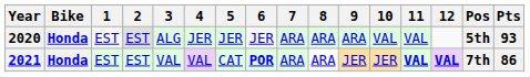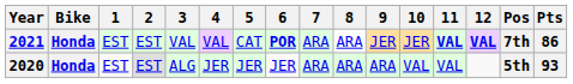 <table class="wikitable" style="text-align:center;">
 <tr>
 <th>Year</th>
 <th>Bike</th>
 <th>1</th>
 <th>2</th>
 <th>3</th>
 <th>4</th>
 <th>5</th>
 <th>6</th>
 <th>7</th>
 <th>8</th>
 <th>9</th>
 <th>10</th>
 <th>11</th>
 <th>12</th>
 <th>Pos</th>
 <th>Pts</th>
 </tr>
 <tr>
+<th><a href='#'>2021</a></th>
+<th><a href='#'>Honda</a></th>
+<td style="background:#DFFFDF;"><a href='#'>EST</a><br></td>
+<td style="background:#DFFFDF;"><a href='#'>EST</a><br></td>
+<td style="background:#DFFFDF;"><a href='#'>VAL</a><br></td>
+<td style="background:#EFCFFF;"><a href='#'>VAL</a><br></td>
+<td style="background:#DFFFDF;"><a href='#'>CAT</a><br></td>
+<td style="background:#DFFFDF;"><strong><a href='#'>POR</a></strong><br></td>
+<td style="background:#DFFFDF;"><a href='#'>ARA</a><br></td>
+<td style="background:#FFFFFF;"><a href='#'>ARA</a><br></td>
+<td style="background:#FFDF9F;"><a href='#'>JER</a><br></td>
+<td style="background:#FFDF9F;"><a href='#'>JER</a><br></td>
+<td style="background:#DFFFDF;"><strong><a href='#'>VAL</a></strong><br></td>
+<td style="background:#EFCFFF;"><strong><a href='#'>VAL</a></strong><br></td>
+<th>7th</th>
+<th>86</th>
+</tr>
+<tr>
 <th>2020</th>
 <th><a href='#'>Honda</a></th>
 <td><a href='#'>EST</a></td>
 <td style="background:#DFDFDF;"><a href='#'>EST</a><br></td>
 <td style="background:#DFFFDF;"><a href='#'>ALG</a><br></td>
 <td style="background:#DFFFDF;"><a href='#'>JER</a><br></td>
 <td style="background:#DFFFDF;"><a href='#'>JER</a><br></td>
 <td><a href='#'>JER</a></td>
 <td style="background:#DFFFDF;"><a href='#'>ARA</a><br></td>
 <td style="background:#DFFFDF;"><a href='#'>ARA</a><br></td>
 <td style="background:#DFFFDF;"><a href='#'>ARA</a><br></td>
 <td style="background:#DFFFDF;"><a href='#'>VAL</a><br></td>
 <td style="background:#DFFFDF;"><a href='#'>VAL</a><br></td>
 <td></td>
 <th>5th</th>
 <th>93</th>
 </tr>
-<tr>
-<th><a href='#'>2021</a></th>
-<th><a href='#'>Honda</a></th>
-<td style="background:#DFFFDF;"><a href='#'>EST</a><br></td>
-<td style="background:#DFFFDF;"><a href='#'>EST</a><br></td>
-<td style="background:#DFFFDF;"><a href='#'>VAL</a><br></td>
-<td style="background:#EFCFFF;"><a href='#'>VAL</a><br></td>
-<td style="background:#DFFFDF;"><a href='#'>CAT</a><br></td>
-<td style="background:#DFFFDF;"><strong><a href='#'>POR</a></strong><br></td>
-<td style="background:#DFFFDF;"><a href='#'>ARA</a><br></td>
-<td style="background:#FFFFFF;"><a href='#'>ARA</a><br></td>
-<td style="background:#FFDF9F;"><a href='#'>JER</a><br></td>
-<td style="background:#FFDF9F;"><a href='#'>JER</a><br></td>
-<td style="background:#DFFFDF;"><strong><a href='#'>VAL</a></strong><br></td>
-<td style="background:#EFCFFF;"><strong><a href='#'>VAL</a></strong><br></td>
-<th>7th</th>
-<th>86</th>
-</tr>
 </table>
